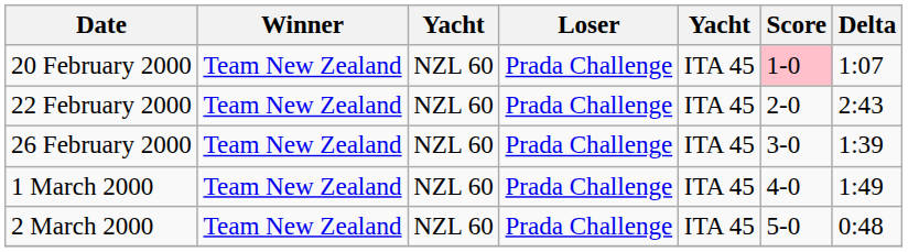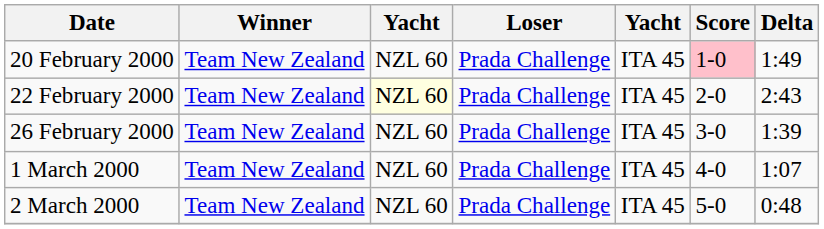 <table class="wikitable">
 <tr>
 <th>Date</th>
 <th>Winner</th>
 <th>Yacht</th>
 <th>Loser</th>
 <th>Yacht</th>
 <th>Score</th>
 <th>Delta</th>
 </tr>
 <tr>
 <td>20 February 2000</td>
 <td><a href='#'>Team New Zealand</a></td>
 <td>NZL 60</td>
 <td><a href='#'>Prada Challenge</a></td>
 <td>ITA 45</td>
 <td style="background: pink;">1-0</td>
-<td>1:07</td>
+<td>1:49</td>
 </tr>
 <tr>
 <td>22 February 2000</td>
 <td><a href='#'>Team New Zealand</a></td>
-<td>NZL 60</td>
+<td style="background: lightyellow;">NZL 60</td>
 <td><a href='#'>Prada Challenge</a></td>
 <td>ITA 45</td>
 <td>2-0</td>
 <td>2:43</td>
 </tr>
 <tr>
 <td>26 February 2000</td>
 <td><a href='#'>Team New Zealand</a></td>
 <td>NZL 60</td>
 <td><a href='#'>Prada Challenge</a></td>
 <td>ITA 45</td>
 <td>3-0</td>
 <td>1:39</td>
 </tr>
 <tr>
 <td>1 March 2000</td>
 <td><a href='#'>Team New Zealand</a></td>
 <td>NZL 60</td>
 <td><a href='#'>Prada Challenge</a></td>
 <td>ITA 45</td>
 <td>4-0</td>
-<td>1:49</td>
+<td>1:07</td>
 </tr>
 <tr>
 <td>2 March 2000</td>
 <td><a href='#'>Team New Zealand</a></td>
 <td>NZL 60</td>
 <td><a href='#'>Prada Challenge</a></td>
 <td>ITA 45</td>
 <td>5-0</td>
 <td>0:48</td>
 </tr>
 <tr>
 </tr>
 </table>
